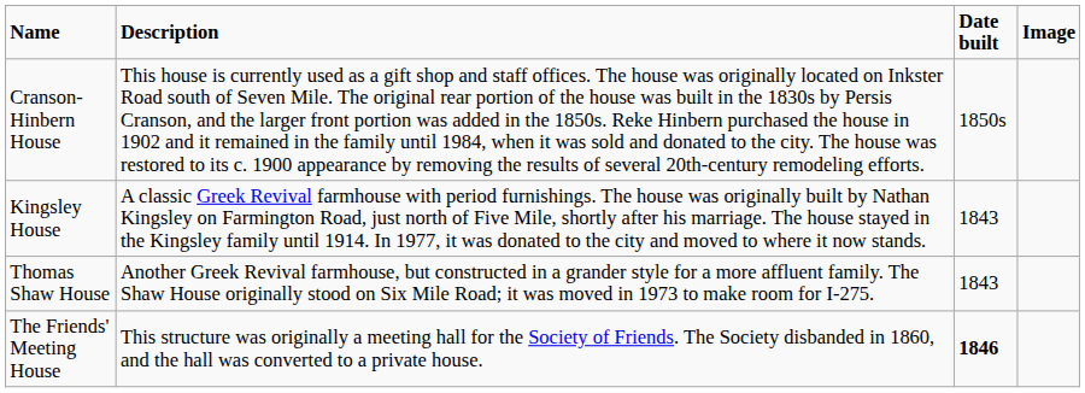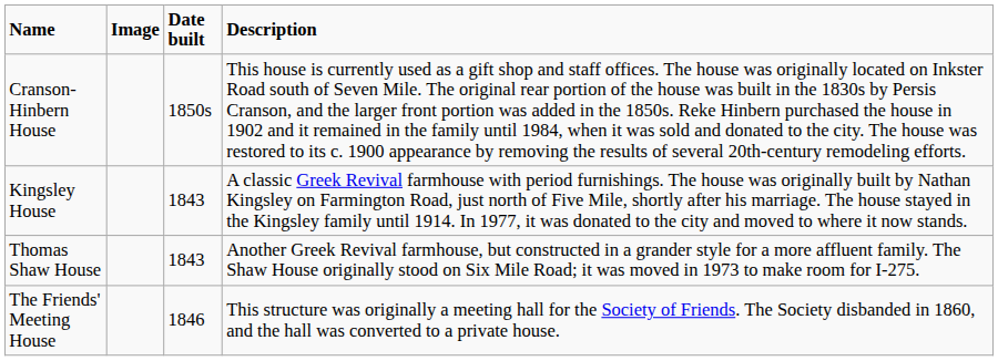 <table class="wikitable sortable" style="width:98%">
 <tr>
 <td><strong>Name</strong></td>
+<td><strong>Image</strong></td>
+<td><strong>Date built</strong></td>
 <td><strong>Description</strong></td>
-<td><strong>Date built</strong></td>
-<td><strong>Image</strong></td>
 </tr>
 <tr>
 <td>Cranson-Hinbern House</td>
+<td></td>
+<td>1850s</td>
 <td>This house is currently used as a gift shop and staff offices.  The house was originally located on Inkster Road south of Seven Mile. The original rear portion of the house was built in the 1830s by Persis Cranson, and the larger front portion was added in the 1850s.  Reke Hinbern purchased the house in 1902 and it remained in the family until 1984, when it was sold and donated to the city.  The house was restored to its c. 1900 appearance by removing the results of several 20th-century remodeling efforts.</td>
-<td>1850s</td>
-<td></td>
 </tr>
 <tr>
 <td>Kingsley House</td>
+<td></td>
+<td>1843</td>
 <td>A classic <a href='#'>Greek Revival</a> farmhouse with period furnishings.  The house was originally built by Nathan Kingsley on Farmington Road, just north of Five Mile, shortly after his marriage.  The house stayed in the Kingsley family until 1914.  In 1977, it was donated to the city and moved to where it now stands.</td>
-<td>1843</td>
-<td></td>
 </tr>
 <tr>
 <td>Thomas Shaw House</td>
+<td></td>
+<td>1843</td>
 <td>Another Greek Revival farmhouse, but constructed in a grander style for a more affluent family.  The Shaw House originally stood on Six Mile Road; it was moved in 1973 to make room for I-275.</td>
-<td>1843</td>
-<td></td>
 </tr>
 <tr>
 <td>The Friends' Meeting House</td>
+<td></td>
+<td>1846</td>
 <td>This structure was originally a meeting hall for the <a href='#'>Society of Friends</a>. The Society disbanded in 1860, and the hall was converted to a private house.</td>
-<td><strong>1846</strong></td>
-<td></td>
 </tr>
 </table>
